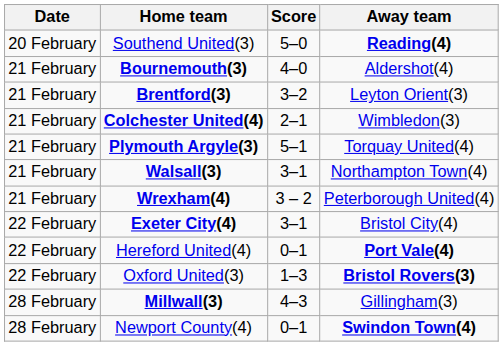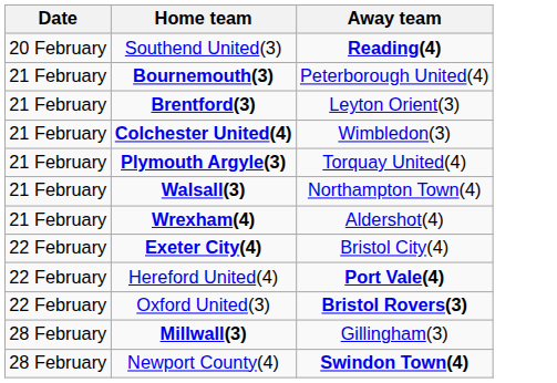 <table class="wikitable" style="text-align: center">
 <tr>
 <th>Date</th>
 <th>Home team</th>
-<th>Score</th>
 <th>Away team</th>
 </tr>
 <tr>
 <td>20 February</td>
 <td><a href='#'>Southend United</a>(3)</td>
-<td>5–0</td>
 <td><strong><a href='#'>Reading</a>(4)</strong></td>
 </tr>
 <tr>
 <td>21 February</td>
 <td><strong><a href='#'>Bournemouth</a>(3)</strong></td>
-<td>4–0</td>
-<td><a href='#'>Aldershot</a>(4)</td>
+<td><a href='#'>Peterborough United</a>(4)</td>
 </tr>
 <tr>
 <td>21 February</td>
 <td><strong><a href='#'>Brentford</a>(3)</strong></td>
-<td>3–2</td>
 <td><a href='#'>Leyton Orient</a>(3)</td>
 </tr>
 <tr>
 <td>21 February</td>
 <td><strong><a href='#'>Colchester United</a>(4)</strong></td>
-<td>2–1</td>
 <td><a href='#'>Wimbledon</a>(3)</td>
 </tr>
 <tr>
 <td>21 February</td>
 <td><strong><a href='#'>Plymouth Argyle</a>(3)</strong></td>
-<td>5–1</td>
 <td><a href='#'>Torquay United</a>(4)</td>
 </tr>
 <tr>
 <td>21 February</td>
 <td><strong><a href='#'>Walsall</a>(3)</strong></td>
-<td>3–1</td>
 <td><a href='#'>Northampton Town</a>(4)</td>
 </tr>
 <tr>
 <td>21 February</td>
 <td><strong><a href='#'>Wrexham</a>(4)</strong></td>
-<td>3 – 2</td>
-<td><a href='#'>Peterborough United</a>(4)</td>
+<td><a href='#'>Aldershot</a>(4)</td>
 </tr>
 <tr>
 <td>22 February</td>
 <td><strong><a href='#'>Exeter City</a>(4)</strong></td>
-<td>3–1</td>
 <td><a href='#'>Bristol City</a>(4)</td>
 </tr>
 <tr>
 <td>22 February</td>
 <td><a href='#'>Hereford United</a>(4)</td>
-<td>0–1</td>
 <td><strong><a href='#'>Port Vale</a>(4)</strong></td>
 </tr>
 <tr>
 <td>22 February</td>
 <td><a href='#'>Oxford United</a>(3)</td>
-<td>1–3</td>
 <td><strong><a href='#'>Bristol Rovers</a>(3)</strong></td>
 </tr>
 <tr>
 <td>28 February</td>
 <td><strong><a href='#'>Millwall</a>(3)</strong></td>
-<td>4–3</td>
 <td><a href='#'>Gillingham</a>(3)</td>
 </tr>
 <tr>
 <td>28 February</td>
 <td><a href='#'>Newport County</a>(4)</td>
-<td>0–1</td>
 <td><strong><a href='#'>Swindon Town</a>(4)</strong></td>
 </tr>
 </table>
